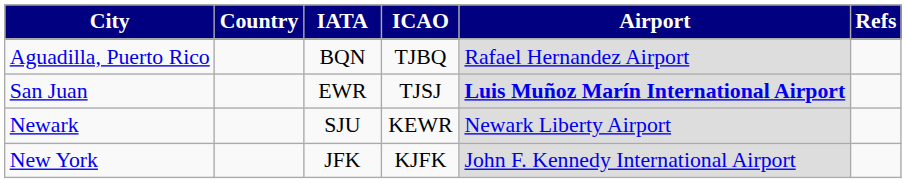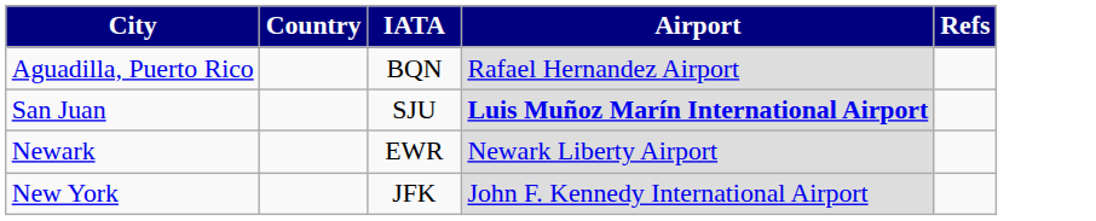 <table class="sortable wikitable toccolours">
 <tr>
 <th style="background:navy; color:white;">City</th>
 <th style="background:navy; color:white;">Country</th>
 <th style="background:navy; color:white; width:50px;">IATA</th>
-<th style="background:navy; color:white; width:50px;">ICAO</th>
 <th style="background:navy; color:white;">Airport</th>
 <th style="background:navy; color:white;" class="unsortable">Refs</th>
 </tr>
 <tr>
 <td><a href='#'>Aguadilla, Puerto Rico</a></td>
 <td></td>
 <td align=center>BQN</td>
-<td align=center>TJBQ</td>
 <td style="background:#ddd;"><a href='#'>Rafael Hernandez Airport</a></td>
 <td></td>
 </tr>
 <tr>
 <td><a href='#'>San Juan</a></td>
 <td></td>
-<td align=center>EWR</td>
-<td align=center>TJSJ</td>
+<td align=center>SJU</td>
 <td style="background:#ddd;"><strong><a href='#'>Luis Muñoz Marín International Airport</a></strong></td>
 <td></td>
 </tr>
 <tr>
 <td><a href='#'>Newark</a></td>
 <td></td>
-<td align=center>SJU</td>
-<td align=center>KEWR</td>
+<td align=center>EWR</td>
 <td style="background:#ddd;"><a href='#'>Newark Liberty Airport</a></td>
 <td></td>
 </tr>
 <tr>
 <td><a href='#'>New York</a></td>
 <td></td>
 <td align=center>JFK</td>
-<td align=center>KJFK</td>
 <td style="background:#ddd;"><a href='#'>John F. Kennedy International Airport</a></td>
 <td></td>
 </tr>
 </table>
